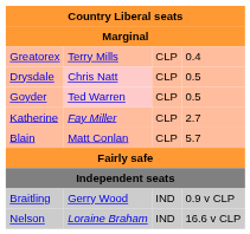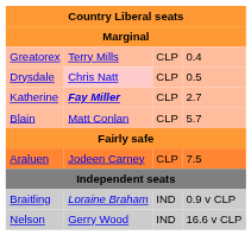 <table class="toccolours" align="left" cellpadding="5" cellspacing="0" style="margin-right: .5em; margin-top: .4em; font-size: 90%; float:right">
 <tr>
 <td colspan="4"  style="text-align:center; background:#ff9933;"><span><strong>Country Liberal seats</strong></span></td>
 </tr>
 <tr>
 <td colspan="4"  style="text-align:center; background:#ff9933;"><span><strong>Marginal</strong></span></td>
 </tr>
 <tr>
 <td style="text-align:left; background:#FFBD9D;"><a href='#'>Greatorex</a></td>
 <td style="text-align:left; background:#FFBD9D;"><a href='#'>Terry Mills</a></td>
 <td style="text-align:left; background:#FFBD9D;">CLP</td>
 <td style="text-align:left; background:#FFBD9D;">0.4</td>
 </tr>
 <tr>
 <td style="text-align:left; background:#FFBD9D;"><a href='#'>Drysdale</a></td>
 <td style="text-align:left; background:#ffcaca;"><a href='#'>Chris Natt</a></td>
 <td style="text-align:left; background:#FFBD9D;">CLP</td>
 <td style="text-align:left; background:#FFBD9D;">0.5</td>
 </tr>
 <tr>
-<td style="text-align:left; background:#FFBD9D;"><a href='#'>Goyder</a></td>
-<td style="text-align:left; background:#ffcaca;"><a href='#'>Ted Warren</a></td>
-<td style="text-align:left; background:#FFBD9D;">CLP</td>
-<td style="text-align:left; background:#FFBD9D;">0.5</td>
-</tr>
-<tr>
 <td style="text-align:left; background:#FFBD9D;"><a href='#'>Katherine</a></td>
-<td style="text-align:left; background:#FFBD9D;"><em><a href='#'>Fay Miller</a></em></td>
+<td style="text-align:left; background:#FFBD9D;"><strong><em><a href='#'>Fay Miller</a></em></strong></td>
 <td style="text-align:left; background:#FFBD9D;">CLP</td>
 <td style="text-align:left; background:#FFBD9D;">2.7</td>
 </tr>
 <tr>
 <td style="text-align:left; background:#FFBD9D;"><a href='#'>Blain</a></td>
 <td style="text-align:left; background:#FFBD9D;"><a href='#'>Matt Conlan</a></td>
 <td style="text-align:left; background:#FFBD9D;">CLP</td>
 <td style="text-align:left; background:#FFBD9D;">5.7</td>
 </tr>
 <tr>
 <td colspan="4"  style="text-align:center; background:#ff9933;"><span><strong>Fairly safe</strong></span></td>
 </tr>
 <tr>
+<td style="text-align:left; background:#FF8533;"><a href='#'>Araluen</a></td>
+<td style="text-align:left; background:#FF8533;"><a href='#'>Jodeen Carney</a></td>
+<td style="text-align:left; background:#FF8533;">CLP</td>
+<td style="text-align:left; background:#FF8533;">7.5</td>
+</tr>
+<tr>
 <td colspan="4"  style="text-align:center; background:gray;"><span><strong>Independent seats</strong></span></td>
 </tr>
 <tr>
 <td style="text-align:left; background:#ccc;"><a href='#'>Braitling</a></td>
-<td style="text-align:left; background:#ccc;"><a href='#'>Gerry Wood</a></td>
+<td style="text-align:left; background:#ccc;"><em><a href='#'>Loraine Braham</a></em></td>
 <td style="text-align:left; background:#ccc;">IND</td>
 <td style="text-align:left; background:#ccc;">0.9 v CLP</td>
 </tr>
 <tr>
 <td style="text-align:left; background:#ccc;"><a href='#'>Nelson</a></td>
-<td style="text-align:left; background:#ccc;"><em><a href='#'>Loraine Braham</a></em></td>
+<td style="text-align:left; background:#ccc;"><a href='#'>Gerry Wood</a></td>
 <td style="text-align:left; background:#ccc;">IND</td>
 <td style="text-align:left; background:#ccc;">16.6 v CLP</td>
 </tr>
 </table>
